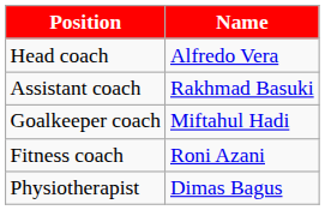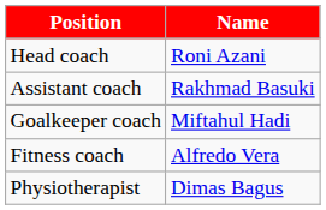 <table class="wikitable">
 <tr>
 <th style="color:white; background:red;">Position</th>
 <th style="color:white; background:red;">Name</th>
 </tr>
 <tr>
 <td>Head coach</td>
-<td> <a href='#'>Alfredo Vera</a></td>
+<td> <a href='#'>Roni Azani</a></td>
 </tr>
 <tr>
 <td>Assistant coach</td>
 <td> <a href='#'>Rakhmad Basuki</a></td>
 </tr>
 <tr>
 <td>Goalkeeper coach</td>
 <td> <a href='#'>Miftahul Hadi</a></td>
 </tr>
 <tr>
 <td>Fitness coach</td>
-<td> <a href='#'>Roni Azani</a></td>
+<td> <a href='#'>Alfredo Vera</a></td>
 </tr>
 <tr>
 <td>Physiotherapist</td>
 <td> <a href='#'>Dimas Bagus</a></td>
 </tr>
 </table>
